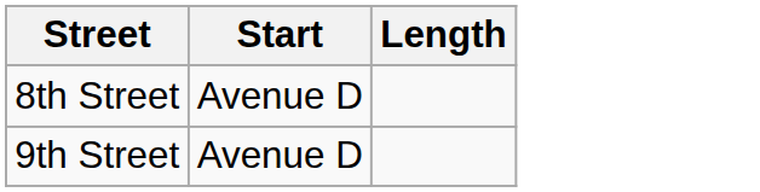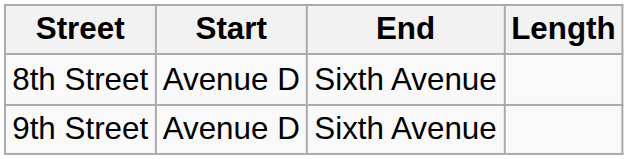 <table class="wikitable">
 <tr>
 <th>Street</th>
 <th>Start</th>
+<th>End</th>
 <th>Length</th>
 </tr>
 <tr>
 <td>8th Street</td>
 <td>Avenue D</td>
+<td>Sixth Avenue</td>
 <td></td>
 </tr>
 <tr>
 <td>9th Street</td>
 <td>Avenue D</td>
+<td>Sixth Avenue</td>
 <td></td>
 </tr>
 </table>
